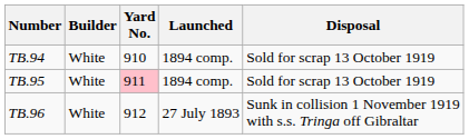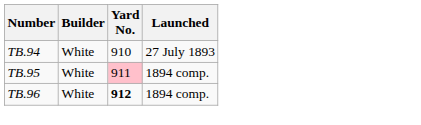 <table class="wikitable">
 <tr>
 <th>Number</th>
 <th>Builder</th>
 <th>Yard <br>No.</th>
 <th>Launched</th>
-<th>Disposal</th>
 </tr>
 <tr>
 <td><em>TB.94</em></td>
 <td>White</td>
 <td>910</td>
-<td>1894 comp.</td>
-<td>Sold for scrap 13 October 1919</td>
+<td>27 July 1893</td>
 </tr>
 <tr>
 <td><em>TB.95</em></td>
 <td>White</td>
 <td style="background: pink;">911</td>
 <td>1894 comp.</td>
-<td>Sold for scrap 13 October 1919</td>
 </tr>
 <tr>
 <td><em>TB.96</em></td>
 <td>White</td>
-<td>912</td>
-<td>27 July 1893</td>
-<td>Sunk in collision 1 November 1919<br>with s.s. <em>Tringa</em> off Gibraltar</td>
+<td><strong>912</strong></td>
+<td>1894 comp.</td>
 </tr>
 </table>
